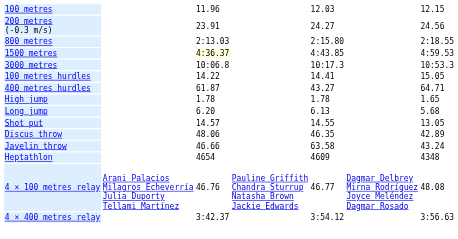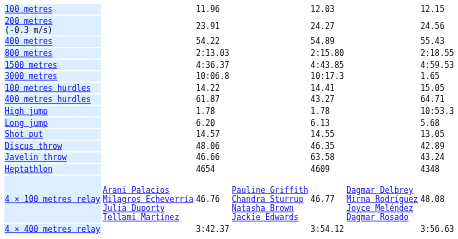 <table>
 <tr>
 <td bgcolor = DDEEFF><a href='#'>100 metres</a></td>
 <td></td>
 <td>11.96</td>
 <td></td>
 <td>12.03</td>
 <td></td>
 <td>12.15</td>
 </tr>
 <tr>
 <td bgcolor = DDEEFF><a href='#'>200 metres</a> <br> (-0.3 m/s)</td>
 <td></td>
 <td>23.91</td>
 <td></td>
 <td>24.27</td>
 <td></td>
 <td>24.56</td>
 </tr>
 <tr>
+<td bgcolor = DDEEFF><a href='#'>400 metres</a></td>
+<td></td>
+<td>54.22</td>
+<td></td>
+<td>54.89</td>
+<td></td>
+<td>55.43</td>
+</tr>
+<tr>
 <td bgcolor = DDEEFF><a href='#'>800 metres</a></td>
 <td></td>
 <td>2:13.03</td>
 <td></td>
 <td>2:15.80</td>
 <td></td>
 <td>2:18.55</td>
 </tr>
 <tr>
 <td bgcolor = DDEEFF><a href='#'>1500 metres</a></td>
 <td></td>
-<td style="background: lightyellow;">4:36.37</td>
+<td>4:36.37</td>
 <td></td>
 <td>4:43.85</td>
 <td></td>
 <td>4:59.53</td>
 </tr>
 <tr>
 <td bgcolor = DDEEFF><a href='#'>3000 metres</a></td>
 <td></td>
 <td>10:06.8</td>
 <td></td>
 <td>10:17.3</td>
 <td></td>
-<td>10:53.3</td>
+<td>1.65</td>
 </tr>
 <tr>
 <td bgcolor = DDEEFF><a href='#'>100 metres hurdles</a></td>
 <td></td>
 <td>14.22</td>
 <td></td>
 <td>14.41</td>
 <td></td>
 <td>15.05</td>
 </tr>
 <tr>
 <td bgcolor = DDEEFF><a href='#'>400 metres hurdles</a></td>
 <td></td>
 <td>61.87</td>
 <td></td>
 <td>43.27</td>
 <td></td>
 <td>64.71</td>
 </tr>
 <tr>
 <td bgcolor = DDEEFF><a href='#'>High jump</a></td>
 <td></td>
 <td>1.78</td>
 <td></td>
 <td>1.78</td>
 <td></td>
-<td>1.65</td>
+<td>10:53.3</td>
 </tr>
 <tr>
 <td bgcolor = DDEEFF><a href='#'>Long jump</a></td>
 <td></td>
 <td>6.20</td>
 <td></td>
 <td>6.13</td>
 <td></td>
 <td>5.68</td>
 </tr>
 <tr>
 <td bgcolor = DDEEFF><a href='#'>Shot put</a></td>
 <td></td>
 <td>14.57</td>
 <td></td>
 <td>14.55</td>
 <td></td>
 <td>13.05</td>
 </tr>
 <tr>
 <td bgcolor = DDEEFF><a href='#'>Discus throw</a></td>
 <td></td>
 <td>48.06</td>
 <td></td>
 <td>46.35</td>
 <td></td>
 <td>42.89</td>
 </tr>
 <tr>
 <td bgcolor = DDEEFF><a href='#'>Javelin throw</a></td>
 <td></td>
 <td>46.66</td>
 <td></td>
 <td>63.58</td>
 <td></td>
 <td>43.24</td>
 </tr>
 <tr>
 <td bgcolor = DDEEFF><a href='#'>Heptathlon</a></td>
 <td></td>
 <td>4654</td>
 <td></td>
 <td>4609</td>
 <td></td>
 <td>4348</td>
 </tr>
 <tr>
 <td bgcolor = DDEEFF><a href='#'>4 × 100 metres relay</a></td>
 <td> <br> <a href='#'>Arani Palacios</a> <br> <a href='#'>Milagros Echeverría</a> <br> <a href='#'>Julia Duporty</a> <br> <a href='#'>Tellami Martínez</a></td>
 <td>46.76</td>
 <td> <br> <a href='#'>Pauline Griffith</a> <br> <a href='#'>Chandra Sturrup</a> <br> <a href='#'>Natasha Brown</a> <br> <a href='#'>Jackie Edwards</a></td>
 <td>46.77</td>
 <td> <br> <a href='#'>Dagmar Delbrey</a> <br> <a href='#'>Mirna Rodríguez</a> <br> <a href='#'>Joyce Meléndez</a> <br> <a href='#'>Dagmar Rosado</a></td>
 <td>48.08</td>
 </tr>
 <tr>
 <td bgcolor = DDEEFF><a href='#'>4 × 400 metres relay</a></td>
 <td></td>
 <td>3:42.37</td>
 <td></td>
 <td>3:54.12</td>
 <td></td>
 <td>3:56.63</td>
 </tr>
 </table>
